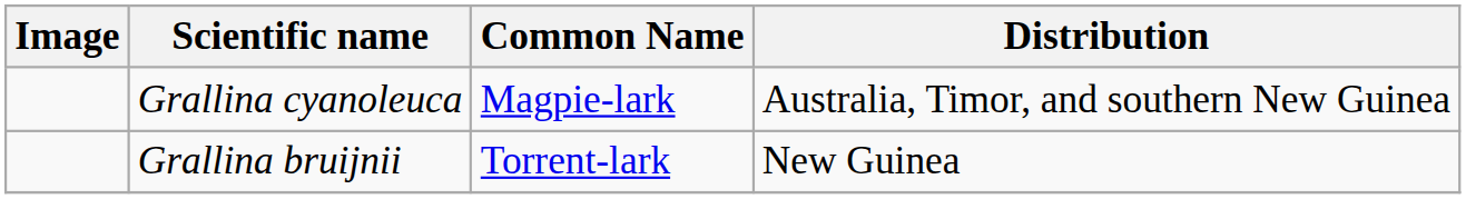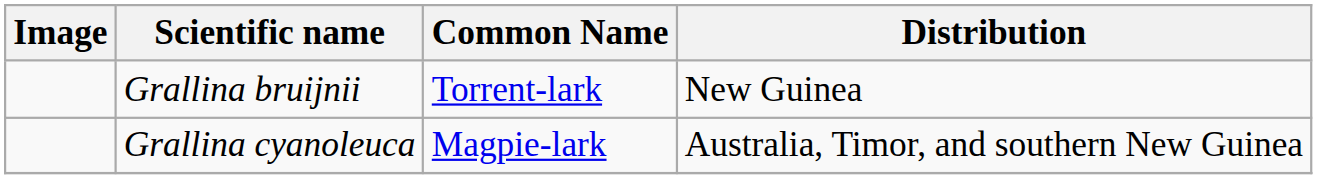 <table class="wikitable">
 <tr>
 <th>Image</th>
 <th>Scientific name</th>
 <th>Common Name</th>
 <th>Distribution</th>
 </tr>
 <tr>
 <td></td>
+<td><em>Grallina bruijnii</em></td>
+<td><a href='#'>Torrent-lark</a></td>
+<td>New Guinea</td>
+</tr>
+<tr>
+<td></td>
 <td><em>Grallina cyanoleuca</em></td>
 <td><a href='#'>Magpie-lark</a></td>
 <td>Australia, Timor, and southern New Guinea</td>
 </tr>
 <tr>
-<td></td>
-<td><em>Grallina bruijnii</em></td>
-<td><a href='#'>Torrent-lark</a></td>
-<td>New Guinea</td>
-</tr>
-<tr>
 </tr>
 </table>
